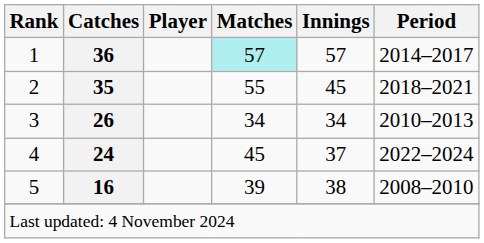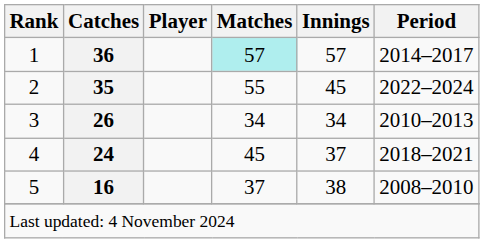 <table class="wikitable">
 <tr>
 <th>Rank</th>
 <th>Catches</th>
 <th>Player</th>
 <th>Matches</th>
 <th>Innings</th>
 <th>Period</th>
 </tr>
 <tr>
 <td style="text-align:center">1</td>
 <th scope=row style=text-align:center;>36</th>
 <td></td>
 <td style="background: paleturquoise; text-align:center">57</td>
 <td style="text-align:center">57</td>
 <td>2014–2017</td>
 </tr>
 <tr>
 <td style="text-align:center">2</td>
 <th scope=row style=text-align:center;>35</th>
 <td></td>
 <td style="text-align:center">55</td>
 <td style="text-align:center">45</td>
-<td>2018–2021</td>
+<td>2022–2024</td>
 </tr>
 <tr>
 <td style="text-align:center">3</td>
 <th scope=row style=text-align:center;>26</th>
 <td></td>
 <td style="text-align:center">34</td>
 <td style="text-align:center">34</td>
 <td>2010–2013</td>
 </tr>
 <tr>
 <td style="text-align:center">4</td>
 <th scope=row style=text-align:center;>24</th>
 <td></td>
 <td style="text-align:center">45</td>
 <td style="text-align:center">37</td>
-<td>2022–2024</td>
+<td>2018–2021</td>
 </tr>
 <tr>
 <td style="text-align:center">5</td>
 <th scope=row style=text-align:center;>16</th>
 <td></td>
-<td style="text-align:center">39</td>
+<td style="text-align:center">37</td>
 <td style="text-align:center">38</td>
 <td>2008–2010</td>
 </tr>
 <tr>
 </tr>
 <tr class=sortbottom>
 <td colspan=6><small>Last updated: 4 November 2024</small></td>
 </tr>
 </table>
